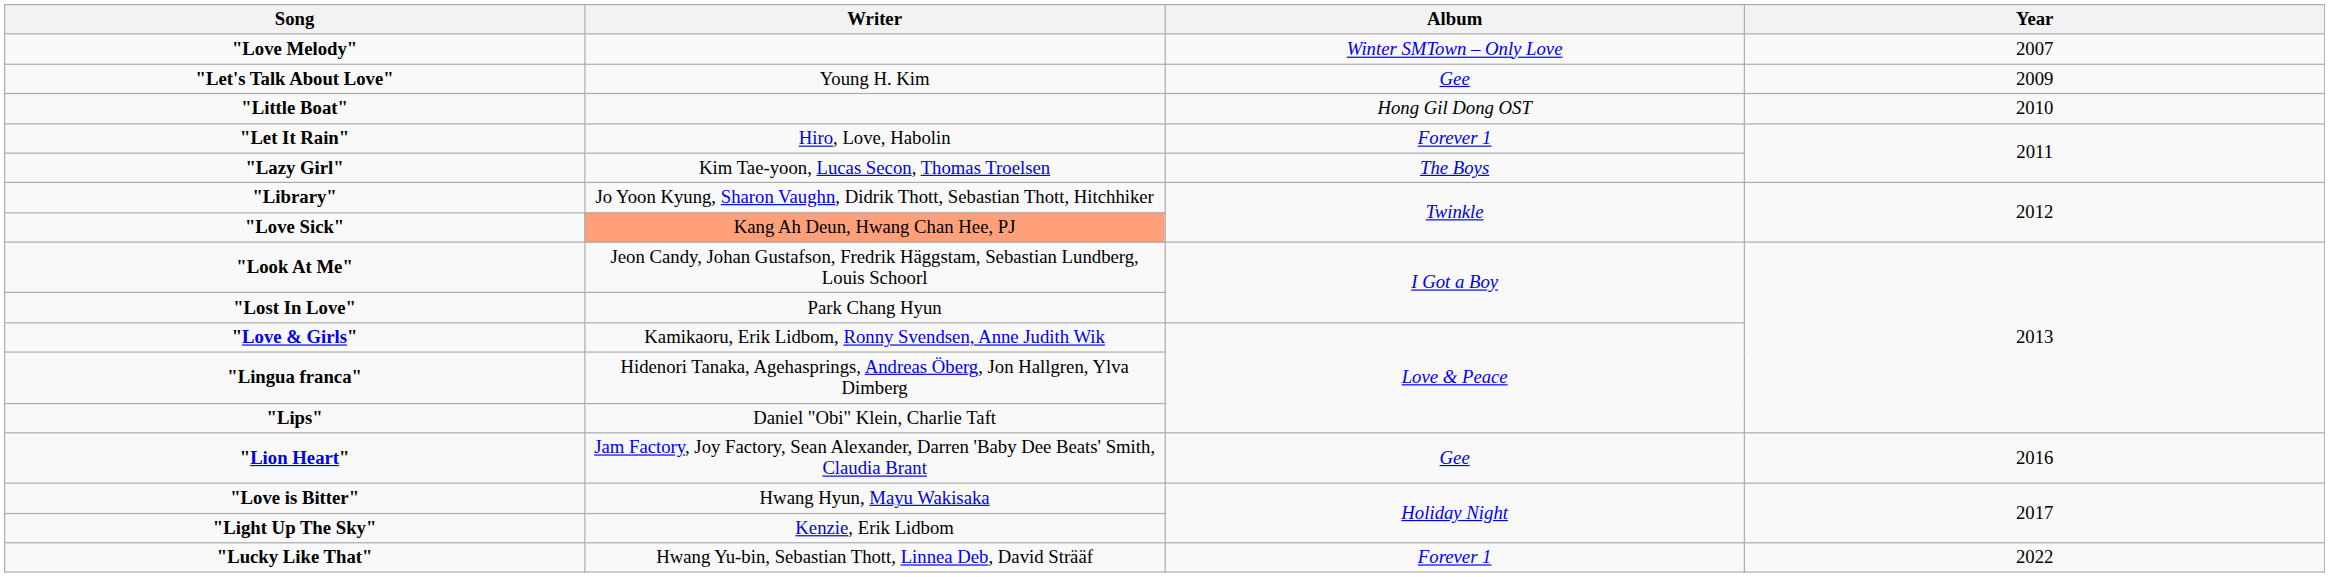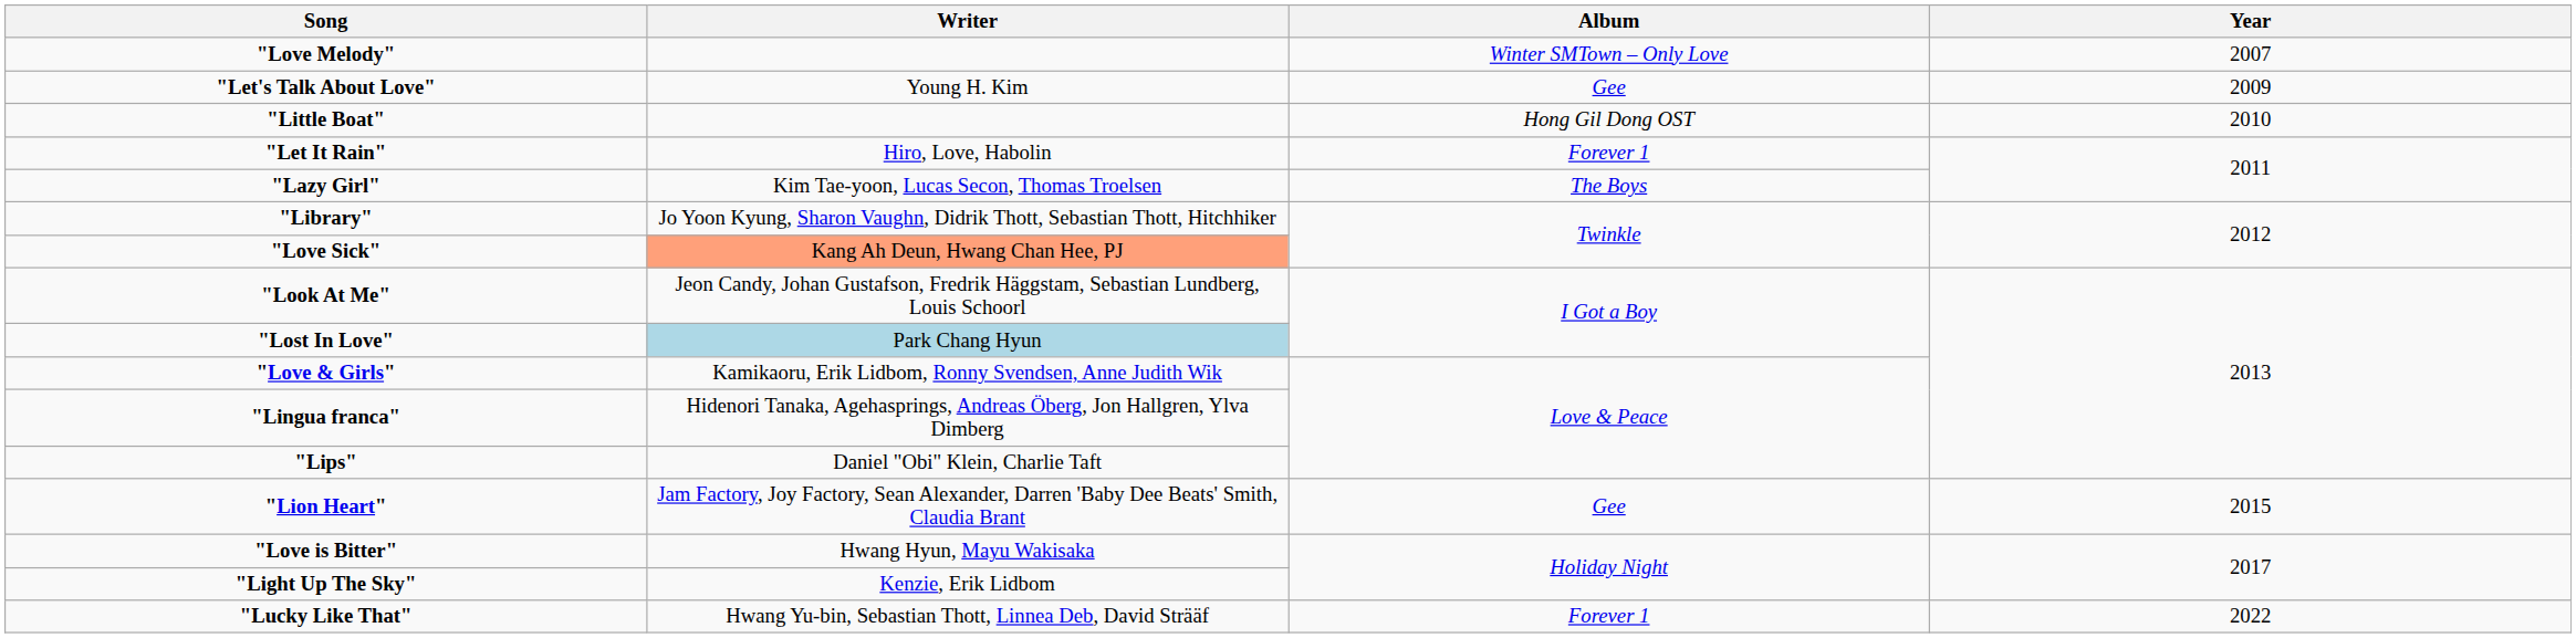 <table class="wikitable" style="text-align:center; width:100%">
 <tr>
 <th style="width:25%">Song</th>
 <th style="width:25%">Writer</th>
 <th style="width:25%">Album</th>
 <th style="width:25%">Year</th>
 </tr>
 <tr>
 <td><strong>"Love Melody"</strong></td>
 <td></td>
 <td><em><a href='#'>Winter SMTown – Only Love</a></em></td>
 <td>2007</td>
 </tr>
 <tr>
 <td><strong>"Let's Talk About Love"</strong></td>
 <td>Young H. Kim</td>
 <td><em><a href='#'>Gee</a></em></td>
 <td>2009</td>
 </tr>
 <tr>
 <td><strong>"Little Boat"</strong></td>
 <td></td>
 <td><em>Hong Gil Dong OST</em></td>
 <td>2010</td>
 </tr>
 <tr>
 <td><strong>"Let It Rain"</strong></td>
 <td><a href='#'>Hiro</a>, Love, Habolin</td>
 <td><em><a href='#'>Forever 1</a></em></td>
 <td rowspan="2">2011</td>
 </tr>
 <tr>
 <td><strong>"Lazy Girl"</strong></td>
 <td>Kim Tae-yoon, <a href='#'>Lucas Secon</a>, <a href='#'>Thomas Troelsen</a></td>
 <td><em><a href='#'>The Boys</a></em></td>
 </tr>
 <tr>
 <td><strong>"Library"</strong></td>
 <td>Jo Yoon Kyung, <a href='#'>Sharon Vaughn</a>, Didrik Thott, Sebastian Thott, Hitchhiker</td>
 <td rowspan="2"><em><a href='#'>Twinkle</a></em></td>
 <td rowspan="2">2012</td>
 </tr>
 <tr>
 <td><strong>"Love Sick"</strong></td>
 <td style="background: lightsalmon;">Kang Ah Deun, Hwang Chan Hee, PJ</td>
 </tr>
 <tr>
 <td><strong>"Look At Me"</strong></td>
 <td>Jeon Candy, Johan Gustafson, Fredrik Häggstam, Sebastian Lundberg, Louis Schoorl</td>
 <td rowspan="2"><em><a href='#'>I Got a Boy</a></em></td>
 <td rowspan="5">2013</td>
 </tr>
 <tr>
 <td><strong>"Lost In Love"</strong></td>
-<td>Park Chang Hyun</td>
+<td style="background: lightblue;">Park Chang Hyun</td>
 </tr>
 <tr>
 <td><strong>"<a href='#'>Love & Girls</a>"</strong></td>
 <td>Kamikaoru, Erik Lidbom, <a href='#'>Ronny Svendsen, Anne Judith Wik</a></td>
 <td rowspan="3"><em><a href='#'>Love & Peace</a></em></td>
 </tr>
 <tr>
 <td><strong>"Lingua franca"</strong></td>
 <td>Hidenori Tanaka, Agehasprings, <a href='#'>Andreas Öberg</a>, Jon Hallgren, Ylva Dimberg</td>
 </tr>
 <tr>
 <td><strong>"Lips"</strong></td>
 <td>Daniel "Obi" Klein, Charlie Taft</td>
 </tr>
 <tr>
 <td><strong>"<a href='#'>Lion Heart</a>"</strong></td>
 <td><a href='#'>Jam Factory</a>, Joy Factory, Sean Alexander, Darren 'Baby Dee Beats' Smith, <a href='#'>Claudia Brant</a></td>
 <td><em><a href='#'>Gee</a></em></td>
-<td>2016</td>
+<td>2015</td>
 </tr>
 <tr>
 <td><strong>"Love is Bitter"</strong></td>
 <td>Hwang Hyun, <a href='#'>Mayu Wakisaka</a></td>
 <td rowspan="2"><em><a href='#'>Holiday Night</a></em></td>
 <td rowspan="2">2017</td>
 </tr>
 <tr>
 <td><strong>"Light Up The Sky"</strong></td>
 <td><a href='#'>Kenzie</a>, Erik Lidbom</td>
 </tr>
 <tr>
 <td><strong>"Lucky Like That"</strong></td>
 <td>Hwang Yu-bin, Sebastian Thott, <a href='#'>Linnea Deb</a>, David Strääf</td>
 <td><em><a href='#'>Forever 1</a></em></td>
 <td>2022</td>
 </tr>
 </table>
